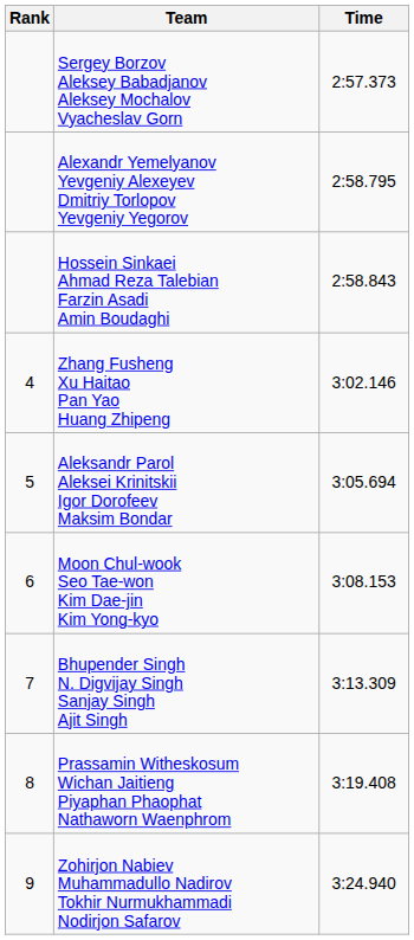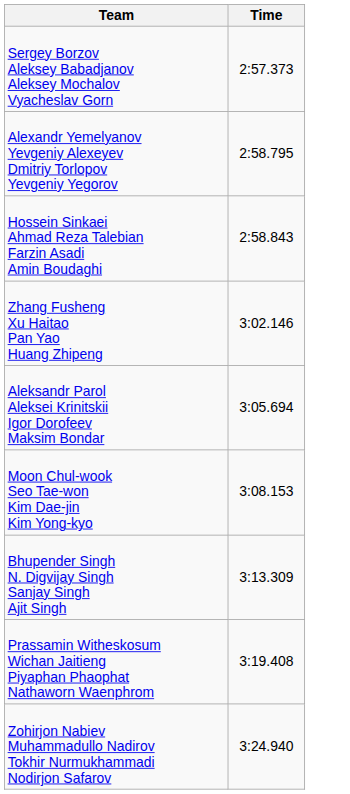 <table class=wikitable style="text-align:center">
 <tr>
-<th width=40>Rank</th>
 <th width=250>Team</th>
 <th width=80>Time</th>
 </tr>
 <tr>
-<td></td>
 <td align=left><br><a href='#'>Sergey Borzov</a><br><a href='#'>Aleksey Babadjanov</a><br><a href='#'>Aleksey Mochalov</a><br><a href='#'>Vyacheslav Gorn</a></td>
 <td>2:57.373</td>
 </tr>
 <tr>
-<td></td>
 <td align=left><br><a href='#'>Alexandr Yemelyanov</a><br><a href='#'>Yevgeniy Alexeyev</a><br><a href='#'>Dmitriy Torlopov</a><br><a href='#'>Yevgeniy Yegorov</a></td>
 <td>2:58.795</td>
 </tr>
 <tr>
-<td></td>
 <td align=left><br><a href='#'>Hossein Sinkaei</a><br><a href='#'>Ahmad Reza Talebian</a><br><a href='#'>Farzin Asadi</a><br><a href='#'>Amin Boudaghi</a></td>
 <td>2:58.843</td>
 </tr>
 <tr>
-<td>4</td>
 <td align=left><br><a href='#'>Zhang Fusheng</a><br><a href='#'>Xu Haitao</a><br><a href='#'>Pan Yao</a><br><a href='#'>Huang Zhipeng</a></td>
 <td>3:02.146</td>
 </tr>
 <tr>
-<td>5</td>
 <td align=left><br><a href='#'>Aleksandr Parol</a><br><a href='#'>Aleksei Krinitskii</a><br><a href='#'>Igor Dorofeev</a><br><a href='#'>Maksim Bondar</a></td>
 <td>3:05.694</td>
 </tr>
 <tr>
-<td>6</td>
 <td align=left><br><a href='#'>Moon Chul-wook</a><br><a href='#'>Seo Tae-won</a><br><a href='#'>Kim Dae-jin</a><br><a href='#'>Kim Yong-kyo</a></td>
 <td>3:08.153</td>
 </tr>
 <tr>
-<td>7</td>
 <td align=left><br><a href='#'>Bhupender Singh</a><br><a href='#'>N. Digvijay Singh</a><br><a href='#'>Sanjay Singh</a><br><a href='#'>Ajit Singh</a></td>
 <td>3:13.309</td>
 </tr>
 <tr>
-<td>8</td>
 <td align=left><br><a href='#'>Prassamin Witheskosum</a><br><a href='#'>Wichan Jaitieng</a><br><a href='#'>Piyaphan Phaophat</a><br><a href='#'>Nathaworn Waenphrom</a></td>
 <td>3:19.408</td>
 </tr>
 <tr>
-<td>9</td>
 <td align=left><br><a href='#'>Zohirjon Nabiev</a><br><a href='#'>Muhammadullo Nadirov</a><br><a href='#'>Tokhir Nurmukhammadi</a><br><a href='#'>Nodirjon Safarov</a></td>
 <td>3:24.940</td>
 </tr>
 </table>
